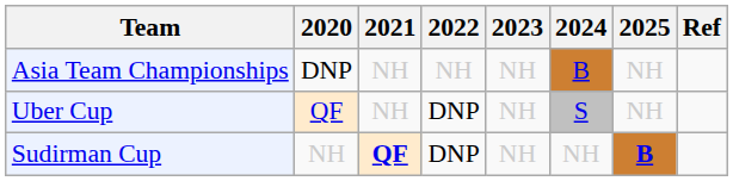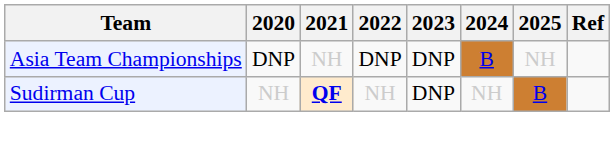 <table style='font-size: 90%; text-align:center;' class='wikitable'>
 <tr>
 <th>Team</th>
 <th>2020</th>
 <th>2021</th>
 <th>2022</th>
 <th>2023</th>
 <th>2024</th>
 <th>2025</th>
 <th>Ref</th>
 </tr>
 <tr>
 <td bgcolor="#ECF2FF"; align="left"><a href='#'>Asia Team Championships</a></td>
 <td>DNP</td>
 <td style=color:#ccc>NH</td>
-<td style=color:#ccc>NH</td>
-<td style=color:#ccc>NH</td>
+<td>DNP</td>
+<td>DNP</td>
 <td bgcolor=CD7F32><a href='#'>B</a></td>
-<td style=color:#ccc>NH</td>
-<td></td>
-</tr>
-<tr>
-<td bgcolor="#ECF2FF"; align="left"><a href='#'>Uber Cup</a></td>
-<td bgcolor=FFEBCD><a href='#'>QF</a></td>
-<td style=color:#ccc>NH</td>
-<td>DNP</td>
-<td style=color:#ccc>NH</td>
-<td bgcolor=silver><a href='#'>S</a></td>
 <td style=color:#ccc>NH</td>
 <td></td>
 </tr>
 <tr>
 <td bgcolor="#ECF2FF"; align="left"><a href='#'>Sudirman Cup</a></td>
 <td style=color:#ccc>NH</td>
 <td bgcolor=FFEBCD><strong><a href='#'>QF</a></strong></td>
+<td style=color:#ccc>NH</td>
 <td>DNP</td>
 <td style=color:#ccc>NH</td>
-<td style=color:#ccc>NH</td>
-<td bgcolor=CD7F32><strong><a href='#'>B</a></strong></td>
+<td bgcolor=CD7F32><a href='#'>B</a></td>
 <td></td>
 </tr>
 </table>
